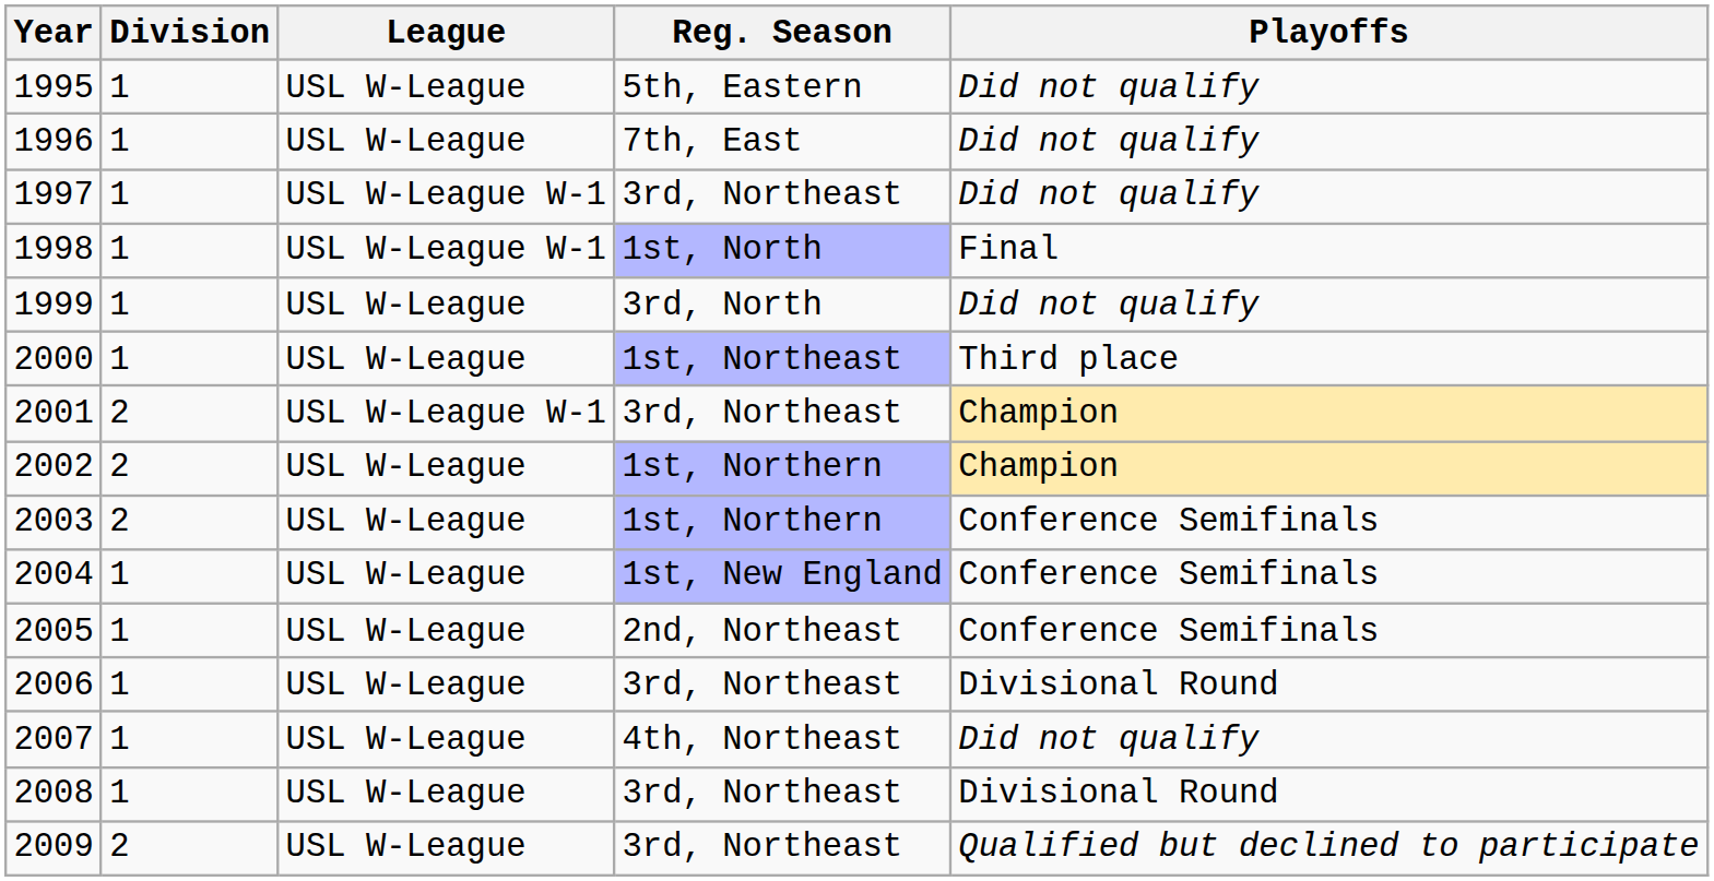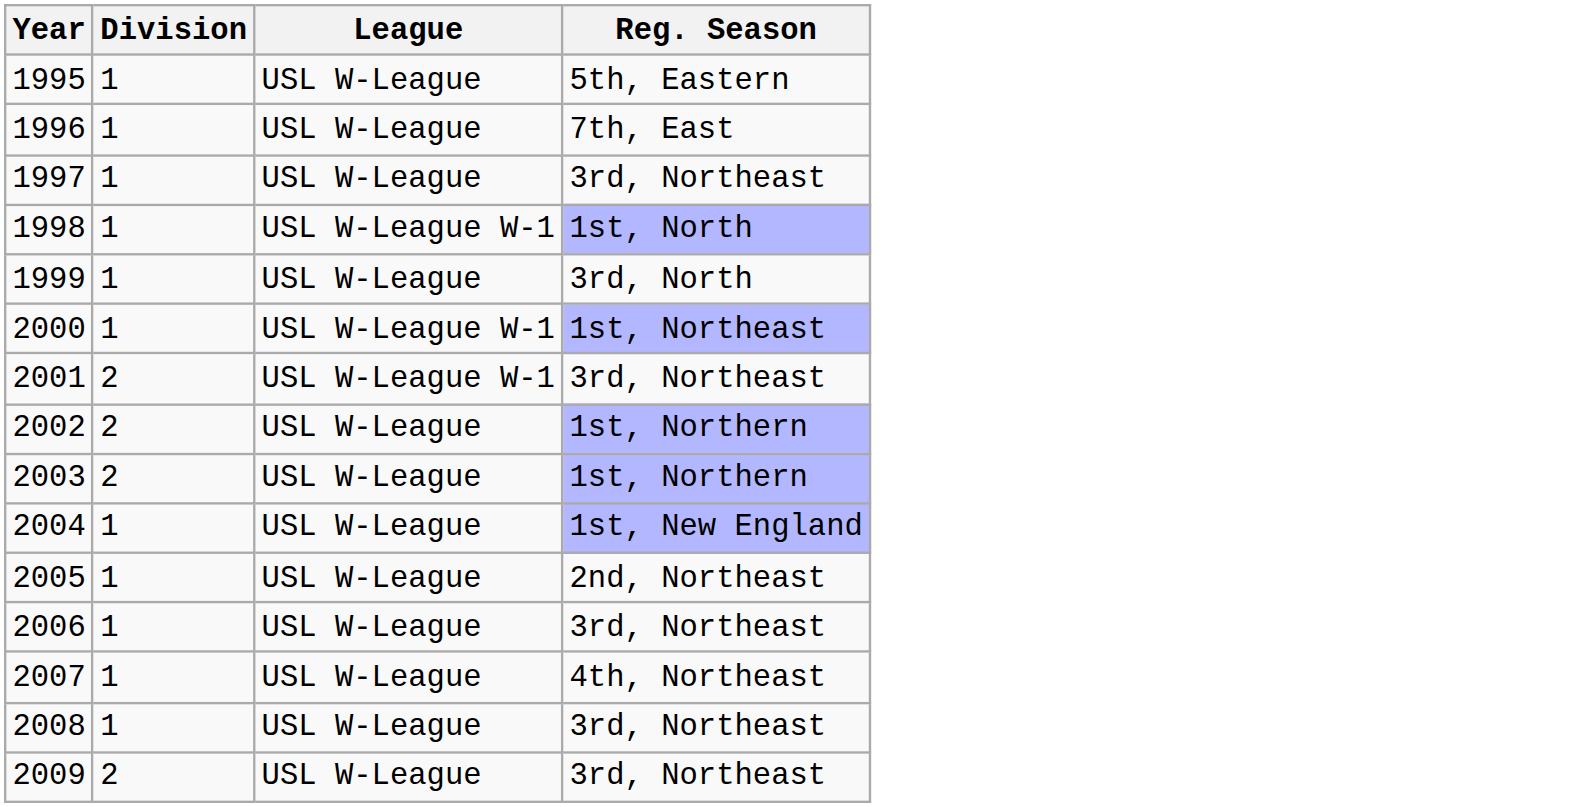 <table class="wikitable">
 <tr>
 <th>Year</th>
 <th>Division</th>
 <th>League</th>
 <th>Reg. Season</th>
-<th>Playoffs</th>
 </tr>
 <tr>
 <td>1995</td>
 <td>1</td>
 <td>USL W-League</td>
 <td>5th, Eastern</td>
-<td><em>Did not qualify</em></td>
 </tr>
 <tr>
 <td>1996</td>
 <td>1</td>
 <td>USL W-League</td>
 <td>7th, East</td>
-<td><em>Did not qualify</em></td>
 </tr>
 <tr>
 <td>1997</td>
 <td>1</td>
-<td>USL W-League W-1</td>
+<td>USL W-League</td>
 <td>3rd, Northeast</td>
-<td><em>Did not qualify</em></td>
 </tr>
 <tr>
 <td>1998</td>
 <td>1</td>
 <td>USL W-League W-1</td>
 <td bgcolor="B3B7FF">1st, North</td>
-<td>Final</td>
 </tr>
 <tr>
 <td>1999</td>
 <td>1</td>
 <td>USL W-League</td>
 <td>3rd, North</td>
-<td><em>Did not qualify</em></td>
 </tr>
 <tr>
 <td>2000</td>
 <td>1</td>
-<td>USL W-League</td>
+<td>USL W-League W-1</td>
 <td bgcolor="B3B7FF">1st, Northeast</td>
-<td>Third place</td>
 </tr>
 <tr>
 <td>2001</td>
 <td>2</td>
 <td>USL W-League W-1</td>
 <td>3rd, Northeast</td>
-<td bgcolor="FFEBAD">Champion</td>
 </tr>
 <tr>
 <td>2002</td>
 <td>2</td>
 <td>USL W-League</td>
 <td bgcolor="B3B7FF">1st, Northern</td>
-<td bgcolor="FFEBAD">Champion</td>
 </tr>
 <tr>
 <td>2003</td>
 <td>2</td>
 <td>USL W-League</td>
 <td bgcolor="B3B7FF">1st, Northern</td>
-<td>Conference Semifinals</td>
 </tr>
 <tr>
 <td>2004</td>
 <td>1</td>
 <td>USL W-League</td>
 <td bgcolor="B3B7FF">1st, New England</td>
-<td>Conference Semifinals</td>
 </tr>
 <tr>
 <td>2005</td>
 <td>1</td>
 <td>USL W-League</td>
 <td>2nd, Northeast</td>
-<td>Conference Semifinals</td>
 </tr>
 <tr>
 <td>2006</td>
 <td>1</td>
 <td>USL W-League</td>
 <td>3rd, Northeast</td>
-<td>Divisional Round</td>
 </tr>
 <tr>
 <td>2007</td>
 <td>1</td>
 <td>USL W-League</td>
 <td>4th, Northeast</td>
-<td><em>Did not qualify</em></td>
 </tr>
 <tr>
 <td>2008</td>
 <td>1</td>
 <td>USL W-League</td>
 <td>3rd, Northeast</td>
-<td>Divisional Round</td>
 </tr>
 <tr>
 <td>2009</td>
 <td>2</td>
 <td>USL W-League</td>
 <td>3rd, Northeast</td>
-<td><em>Qualified but declined to participate</em></td>
 </tr>
 </table>
